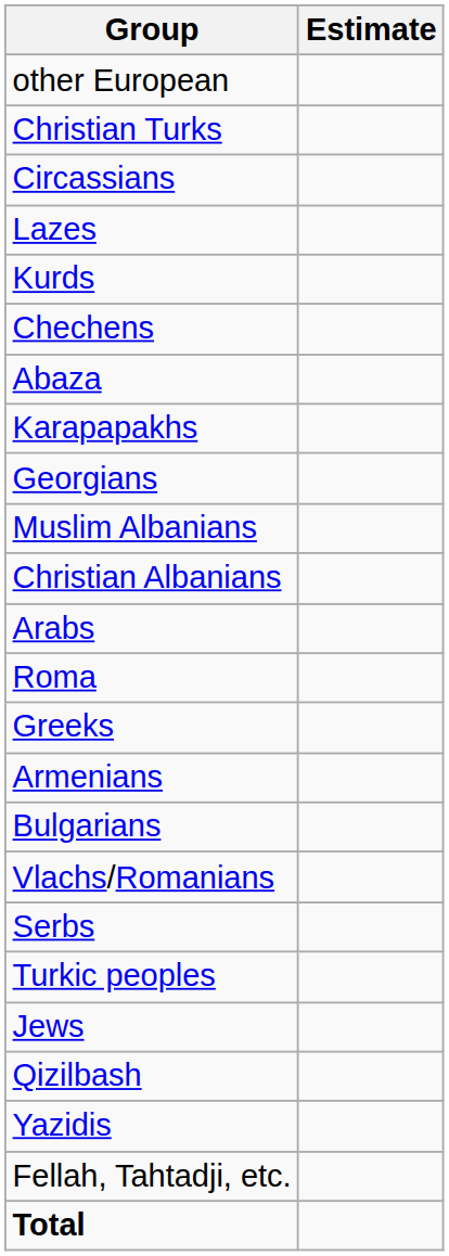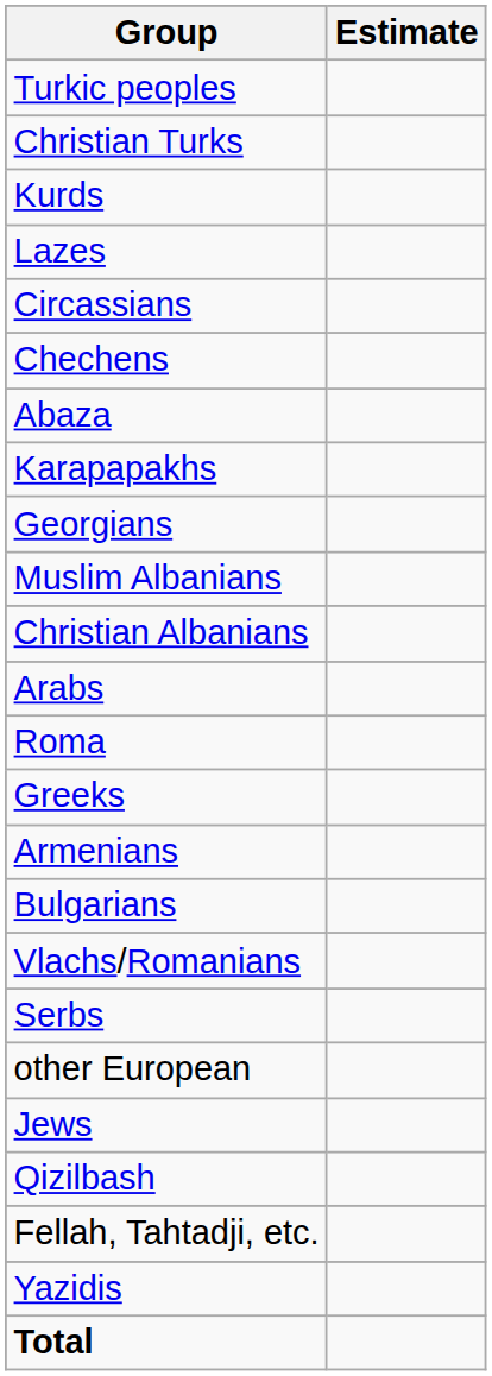 <table class="wikitable sortable">
 <tr>
 <th>Group</th>
 <th>Estimate</th>
 </tr>
 <tr>
-<td>other European</td>
+<td><a href='#'>Turkic peoples</a></td>
 <td></td>
 </tr>
 <tr>
 <td><a href='#'>Christian Turks</a></td>
 <td></td>
 </tr>
 <tr>
-<td><a href='#'>Circassians</a></td>
+<td><a href='#'>Kurds</a></td>
 <td></td>
 </tr>
 <tr>
 <td><a href='#'>Lazes</a></td>
 <td></td>
 </tr>
 <tr>
-<td><a href='#'>Kurds</a></td>
+<td><a href='#'>Circassians</a></td>
 <td></td>
 </tr>
 <tr>
 <td><a href='#'>Chechens</a></td>
 <td></td>
 </tr>
 <tr>
 <td><a href='#'>Abaza</a></td>
 <td></td>
 </tr>
 <tr>
 <td><a href='#'>Karapapakhs</a></td>
 <td></td>
 </tr>
 <tr>
 <td><a href='#'>Georgians</a></td>
 <td></td>
 </tr>
 <tr>
 <td><a href='#'>Muslim Albanians</a></td>
 <td></td>
 </tr>
 <tr>
 <td><a href='#'>Christian Albanians</a></td>
 <td></td>
 </tr>
 <tr>
 <td><a href='#'>Arabs</a></td>
 <td></td>
 </tr>
 <tr>
 <td><a href='#'>Roma</a></td>
 <td></td>
 </tr>
 <tr>
 <td><a href='#'>Greeks</a></td>
 <td></td>
 </tr>
 <tr>
 <td><a href='#'>Armenians</a></td>
 <td></td>
 </tr>
 <tr>
 <td><a href='#'>Bulgarians</a></td>
 <td></td>
 </tr>
 <tr>
 <td><a href='#'>Vlachs</a>/<a href='#'>Romanians</a></td>
 <td></td>
 </tr>
 <tr>
 <td><a href='#'>Serbs</a></td>
 <td></td>
 </tr>
 <tr>
-<td><a href='#'>Turkic peoples</a></td>
+<td>other European</td>
 <td></td>
 </tr>
 <tr>
 <td><a href='#'>Jews</a></td>
 <td></td>
 </tr>
 <tr>
 <td><a href='#'>Qizilbash</a></td>
 <td></td>
 </tr>
 <tr>
-<td><a href='#'>Yazidis</a></td>
+<td>Fellah, Tahtadji, etc.</td>
 <td></td>
 </tr>
 <tr>
-<td>Fellah, Tahtadji, etc.</td>
+<td><a href='#'>Yazidis</a></td>
 <td></td>
 </tr>
 <tr>
 <td><strong>Total</strong></td>
 <td></td>
 </tr>
 </table>
